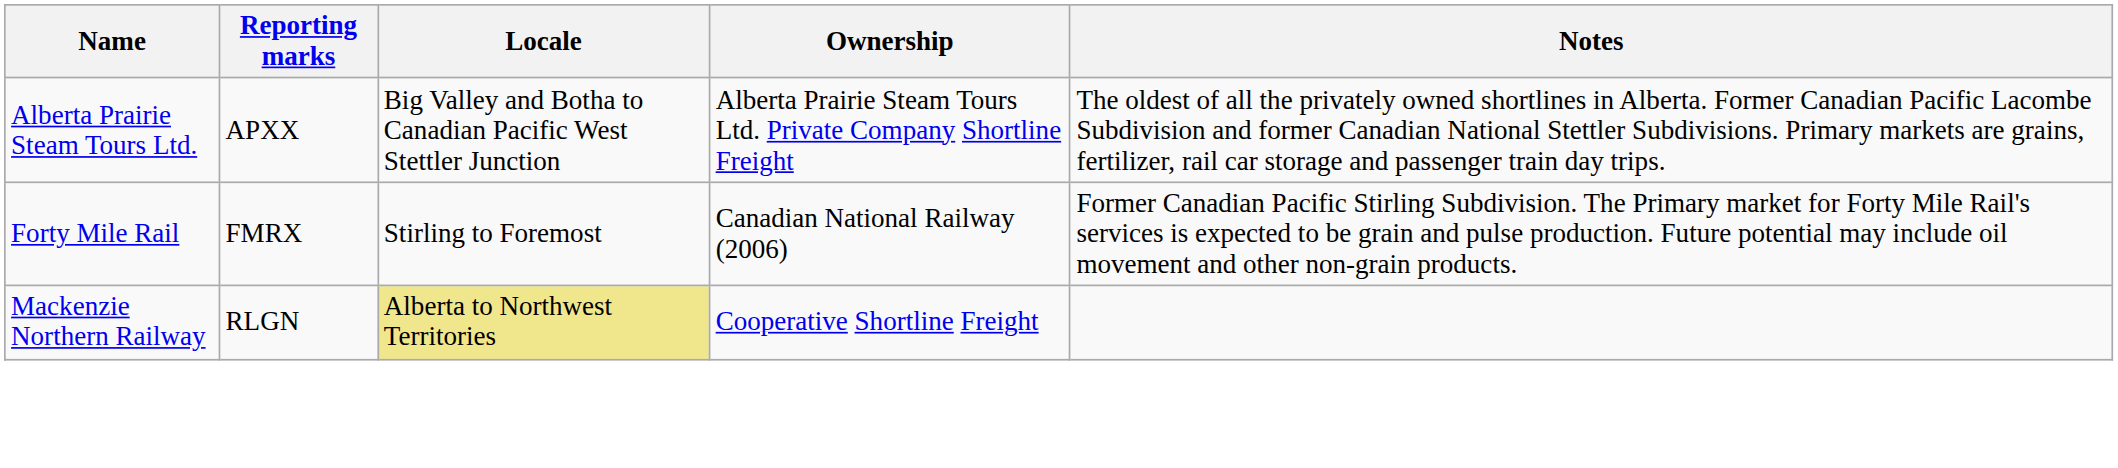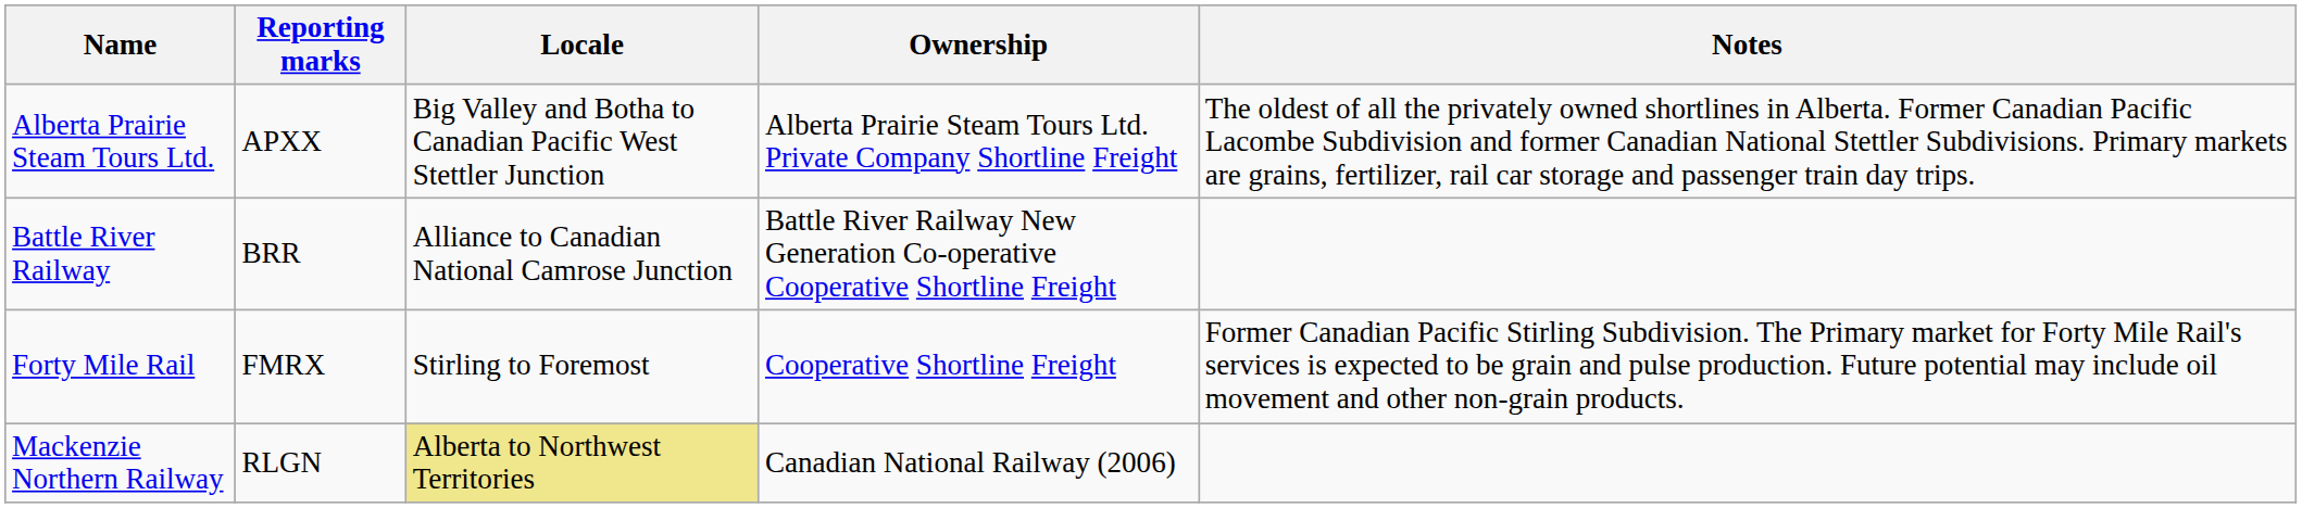 <table class="wikitable sortable" border="1">
 <tr>
 <th>Name</th>
 <th><a href='#'>Reporting marks</a></th>
 <th>Locale</th>
 <th>Ownership</th>
 <th>Notes</th>
 </tr>
 <tr>
 <td><a href='#'>Alberta Prairie Steam Tours Ltd.</a></td>
 <td>APXX</td>
 <td>Big Valley and Botha to Canadian Pacific West Stettler Junction</td>
 <td>Alberta Prairie Steam Tours Ltd. <a href='#'>Private Company</a> <a href='#'>Shortline</a> <a href='#'>Freight</a></td>
 <td>The oldest of all the privately owned shortlines in Alberta. Former Canadian Pacific Lacombe Subdivision and former Canadian National Stettler Subdivisions. Primary markets are grains, fertilizer, rail car storage and passenger train day trips.</td>
 </tr>
 <tr>
+<td><a href='#'>Battle River Railway</a></td>
+<td>BRR</td>
+<td>Alliance to Canadian National Camrose Junction</td>
+<td>Battle River Railway New Generation Co-operative <a href='#'>Cooperative</a> <a href='#'>Shortline</a> <a href='#'>Freight</a></td>
+<td></td>
+</tr>
+<tr>
 <td><a href='#'>Forty Mile Rail</a></td>
 <td>FMRX</td>
 <td>Stirling to Foremost</td>
-<td>Canadian National Railway (2006)</td>
+<td><a href='#'>Cooperative</a> <a href='#'>Shortline</a> <a href='#'>Freight</a></td>
 <td>Former Canadian Pacific Stirling Subdivision. The Primary market for Forty Mile Rail's services is expected to be grain and pulse production. Future potential may include oil movement and other non-grain products.</td>
 </tr>
 <tr>
 <td><a href='#'>Mackenzie Northern Railway</a></td>
 <td>RLGN</td>
 <td style="background: khaki;">Alberta to Northwest Territories</td>
-<td><a href='#'>Cooperative</a> <a href='#'>Shortline</a> <a href='#'>Freight</a></td>
+<td>Canadian National Railway (2006)</td>
 <td></td>
 </tr>
 </table>
